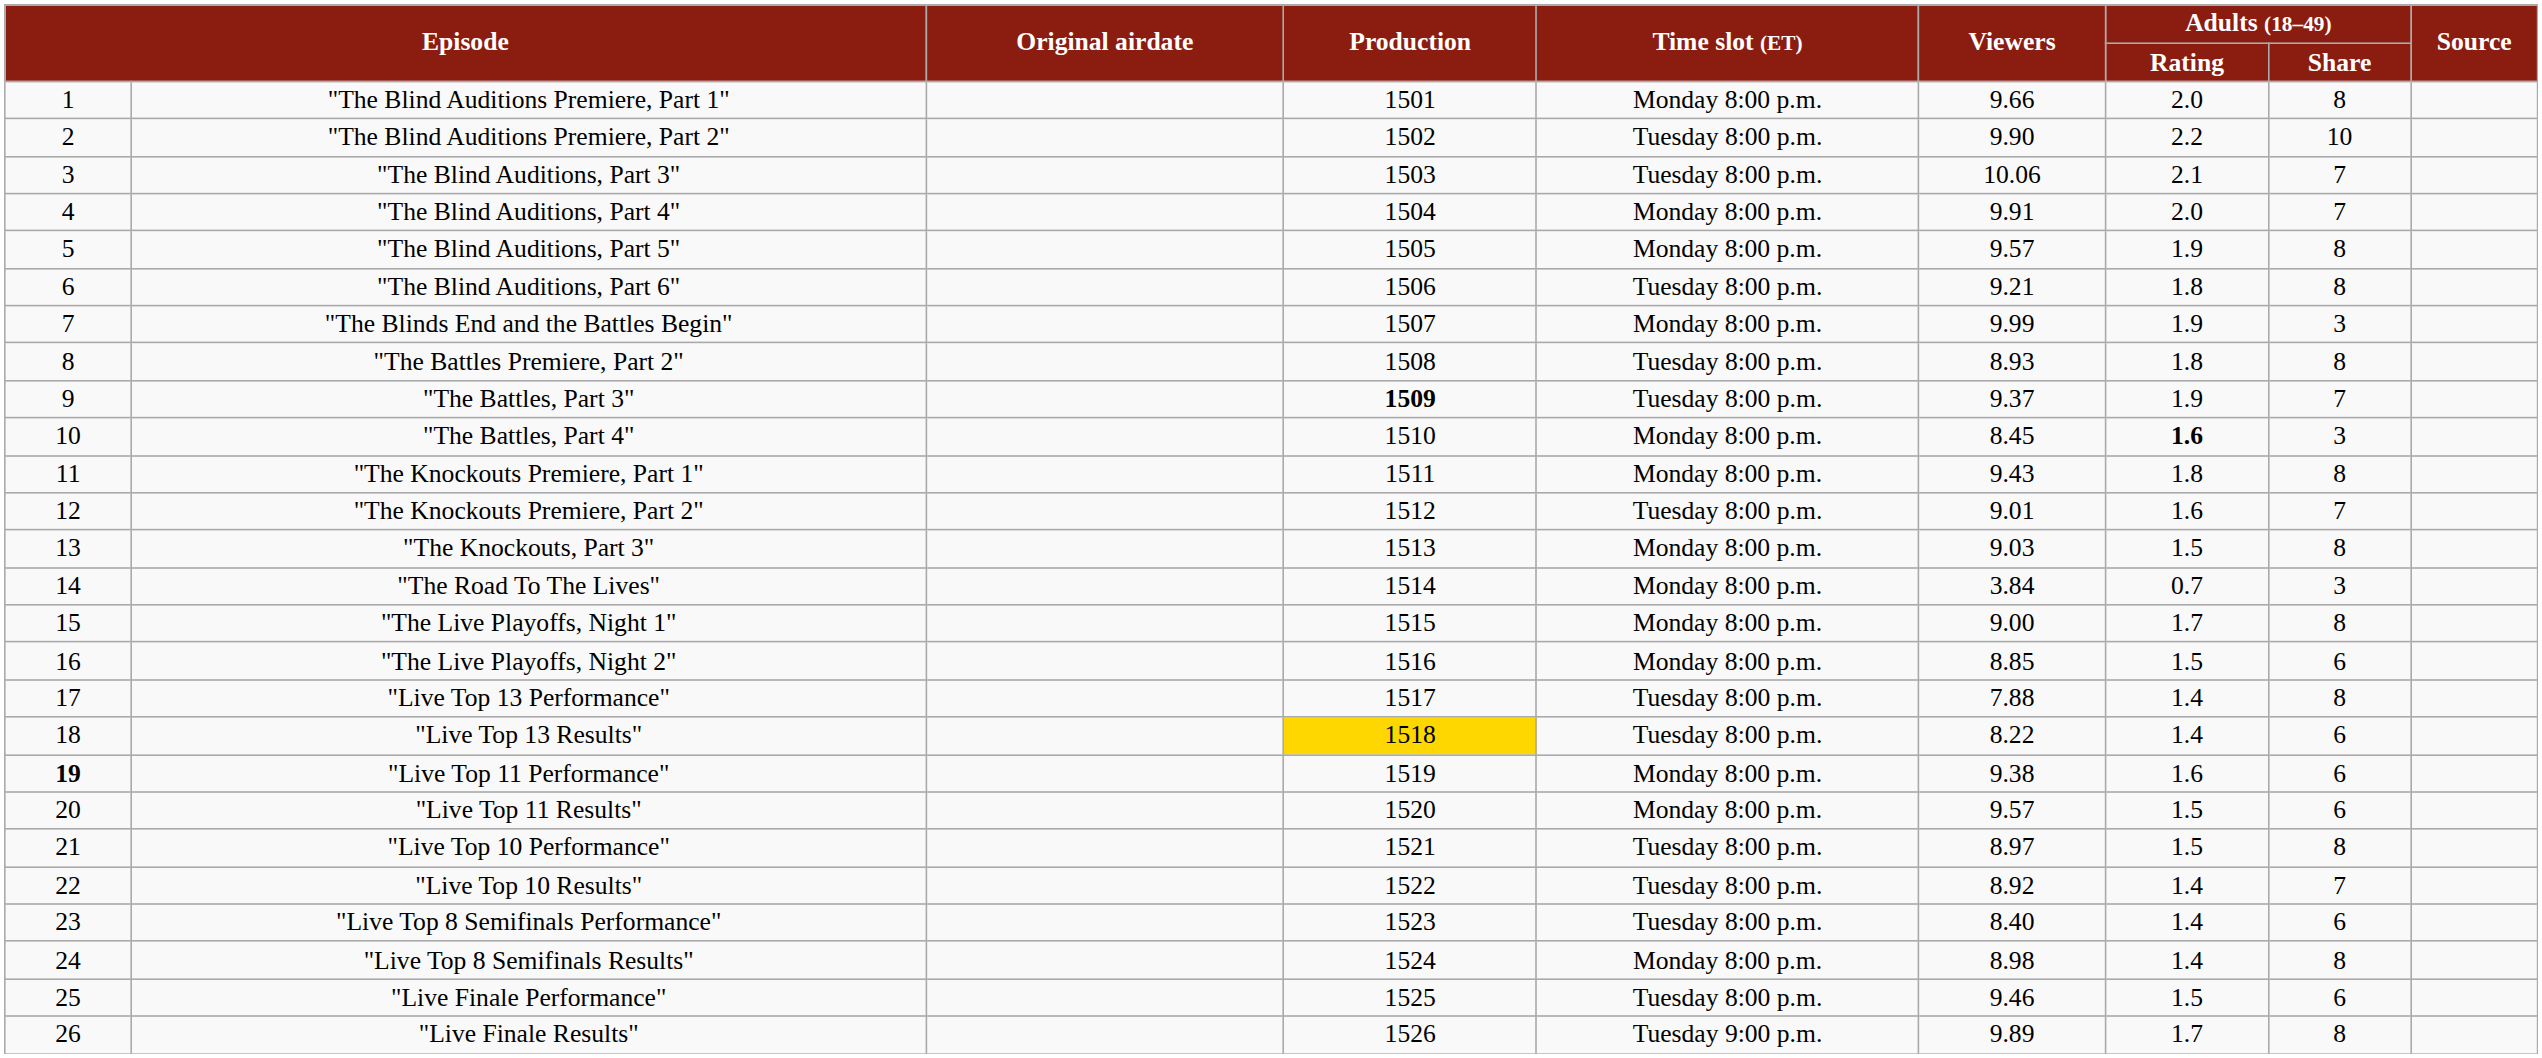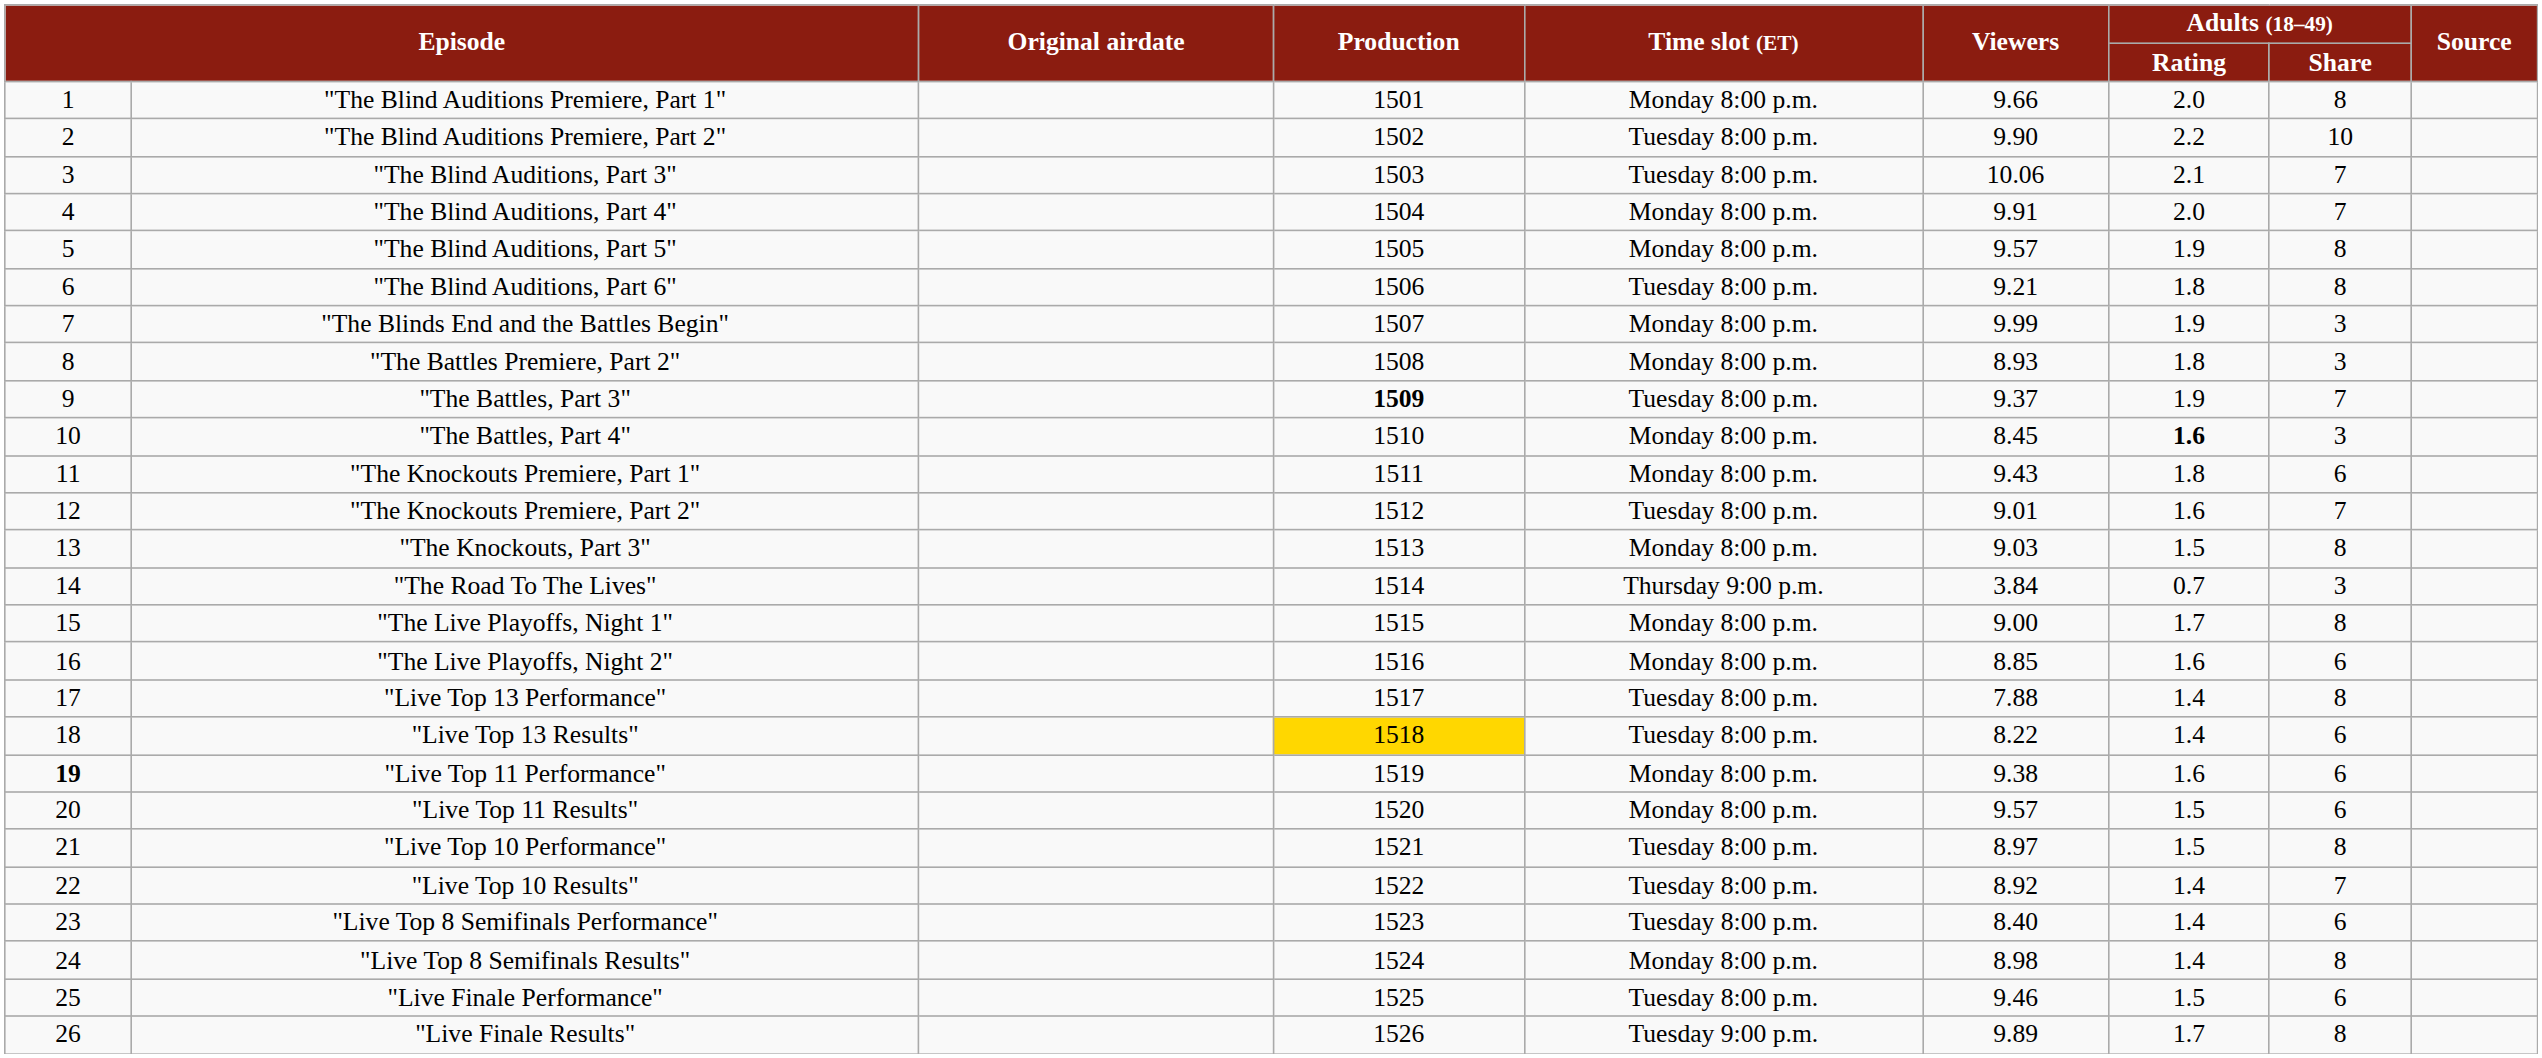 <table class="wikitable" style="text-align:center; line-height:16px; width:100%;">
 <tr>
 <th style="background:#8b1c10; color:white;" rowspan="2" colspan="2">Episode</th>
 <th style="background:#8b1c10; color:white;" rowspan="2">Original airdate</th>
 <th style="background:#8b1c10; color:white;" rowspan="2">Production</th>
 <th style="background:#8b1c10; color:white;" rowspan="2">Time slot <small>(ET)</small></th>
 <th style="background:#8b1c10; color:white;" rowspan="2">Viewers<br><small></small></th>
 <th style="background:#8b1c10; color:white;" colspan="2">Adults <small>(18–49)</small></th>
 <th rowspan="2" style="background:#8b1c10; color:white; width:05%;">Source</th>
 </tr>
 <tr>
 <th style="background:#8b1c10; color:white;">Rating</th>
 <th style="background:#8b1c10; color:white;">Share</th>
 </tr>
 <tr>
 <td style="width:05%;">1</td>
 <td>"The Blind Auditions Premiere, Part 1"</td>
 <td></td>
 <td>1501</td>
 <td>Monday 8:00 p.m.</td>
 <td>9.66</td>
 <td>2.0</td>
 <td>8</td>
 <td></td>
 </tr>
 <tr>
 <td style="width:05%;">2</td>
 <td>"The Blind Auditions Premiere, Part 2"</td>
 <td></td>
 <td>1502</td>
 <td>Tuesday 8:00 p.m.</td>
 <td>9.90</td>
 <td>2.2</td>
 <td>10</td>
 <td></td>
 </tr>
 <tr>
 <td style="width:05%;">3</td>
 <td>"The Blind Auditions, Part 3"</td>
 <td></td>
 <td>1503</td>
 <td>Tuesday 8:00 p.m.</td>
 <td>10.06</td>
 <td>2.1</td>
 <td>7</td>
 <td></td>
 </tr>
 <tr>
 <td style="width:05%;">4</td>
 <td>"The Blind Auditions, Part 4"</td>
 <td></td>
 <td>1504</td>
 <td>Monday 8:00 p.m.</td>
 <td>9.91</td>
 <td>2.0</td>
 <td>7</td>
 <td></td>
 </tr>
 <tr>
 <td style="width:05%;">5</td>
 <td>"The Blind Auditions, Part 5"</td>
 <td></td>
 <td>1505</td>
 <td>Monday 8:00 p.m.</td>
 <td>9.57</td>
 <td>1.9</td>
 <td>8</td>
 <td></td>
 </tr>
 <tr>
 <td style="width:05%;">6</td>
 <td>"The Blind Auditions, Part 6"</td>
 <td></td>
 <td>1506</td>
 <td>Tuesday 8:00 p.m.</td>
 <td>9.21</td>
 <td>1.8</td>
 <td>8</td>
 <td></td>
 </tr>
 <tr>
 <td style="width:05%;">7</td>
 <td>"The Blinds End and the Battles Begin"</td>
 <td></td>
 <td>1507</td>
 <td>Monday 8:00 p.m.</td>
 <td>9.99</td>
 <td>1.9</td>
 <td>3</td>
 <td></td>
 </tr>
 <tr>
 <td style="width:05%;">8</td>
 <td>"The Battles Premiere, Part 2"</td>
 <td></td>
 <td>1508</td>
-<td>Tuesday 8:00 p.m.</td>
+<td>Monday 8:00 p.m.</td>
 <td>8.93</td>
 <td>1.8</td>
-<td>8</td>
+<td>3</td>
 <td></td>
 </tr>
 <tr>
 <td style="width:05%;">9</td>
 <td>"The Battles, Part 3"</td>
 <td></td>
 <td><strong>1509</strong></td>
 <td>Tuesday 8:00 p.m.</td>
 <td>9.37</td>
 <td>1.9</td>
 <td>7</td>
 <td></td>
 </tr>
 <tr>
 <td style="width:05%;">10</td>
 <td>"The Battles, Part 4"</td>
 <td></td>
 <td>1510</td>
 <td>Monday 8:00 p.m.</td>
 <td>8.45</td>
 <td><strong>1.6</strong></td>
 <td>3</td>
 <td></td>
 </tr>
 <tr>
 <td style="width:05%;">11</td>
 <td>"The Knockouts Premiere, Part 1"</td>
 <td></td>
 <td>1511</td>
 <td>Monday 8:00 p.m.</td>
 <td>9.43</td>
 <td>1.8</td>
-<td>8</td>
+<td>6</td>
 <td></td>
 </tr>
 <tr>
 <td style="width:05%;">12</td>
 <td>"The Knockouts Premiere, Part 2"</td>
 <td></td>
 <td>1512</td>
 <td>Tuesday 8:00 p.m.</td>
 <td>9.01</td>
 <td>1.6</td>
 <td>7</td>
 <td></td>
 </tr>
 <tr>
 <td style="width:05%;">13</td>
 <td>"The Knockouts, Part 3"</td>
 <td></td>
 <td>1513</td>
 <td>Monday 8:00 p.m.</td>
 <td>9.03</td>
 <td>1.5</td>
 <td>8</td>
 <td></td>
 </tr>
 <tr>
 <td style="width:05%;">14</td>
 <td>"The Road To The Lives"</td>
 <td></td>
 <td>1514</td>
-<td>Monday 8:00 p.m.</td>
+<td>Thursday 9:00 p.m.</td>
 <td>3.84</td>
 <td>0.7</td>
 <td>3</td>
 <td></td>
 </tr>
 <tr>
 <td style="width:05%;">15</td>
 <td>"The Live Playoffs, Night 1"</td>
 <td></td>
 <td>1515</td>
 <td>Monday 8:00 p.m.</td>
 <td>9.00</td>
 <td>1.7</td>
 <td>8</td>
 <td></td>
 </tr>
 <tr>
 <td style="width:05%;">16</td>
 <td>"The Live Playoffs, Night 2"</td>
 <td></td>
 <td>1516</td>
 <td>Monday 8:00 p.m.</td>
 <td>8.85</td>
-<td>1.5</td>
+<td>1.6</td>
 <td>6</td>
 <td></td>
 </tr>
 <tr>
 <td style="width:05%;">17</td>
 <td>"Live Top 13 Performance"</td>
 <td></td>
 <td>1517</td>
 <td>Tuesday 8:00 p.m.</td>
 <td>7.88</td>
 <td>1.4</td>
 <td>8</td>
 <td></td>
 </tr>
 <tr>
 <td style="width:05%;">18</td>
 <td>"Live Top 13 Results"</td>
 <td></td>
 <td style="background: gold;">1518</td>
 <td>Tuesday 8:00 p.m.</td>
 <td>8.22</td>
 <td>1.4</td>
 <td>6</td>
 <td></td>
 </tr>
 <tr>
 <td style="width:05%;"><strong>19</strong></td>
 <td>"Live Top 11 Performance"</td>
 <td></td>
 <td>1519</td>
 <td>Monday 8:00 p.m.</td>
 <td>9.38</td>
 <td>1.6</td>
 <td>6</td>
 <td></td>
 </tr>
 <tr>
 <td style="width:05%;">20</td>
 <td>"Live Top 11 Results"</td>
 <td></td>
 <td>1520</td>
 <td>Monday 8:00 p.m.</td>
 <td>9.57</td>
 <td>1.5</td>
 <td>6</td>
 <td></td>
 </tr>
 <tr>
 <td style="width:05%;">21</td>
 <td>"Live Top 10 Performance"</td>
 <td></td>
 <td>1521</td>
 <td>Tuesday 8:00 p.m.</td>
 <td>8.97</td>
 <td>1.5</td>
 <td>8</td>
 <td></td>
 </tr>
 <tr>
 <td style="width:05%;">22</td>
 <td>"Live Top 10 Results"</td>
 <td></td>
 <td>1522</td>
 <td>Tuesday 8:00 p.m.</td>
 <td>8.92</td>
 <td>1.4</td>
 <td>7</td>
 <td></td>
 </tr>
 <tr>
 <td style="width:05%;">23</td>
 <td>"Live Top 8 Semifinals Performance"</td>
 <td></td>
 <td>1523</td>
 <td>Tuesday 8:00 p.m.</td>
 <td>8.40</td>
 <td>1.4</td>
 <td>6</td>
 <td></td>
 </tr>
 <tr>
 <td style="width:05%;">24</td>
 <td>"Live Top 8 Semifinals Results"</td>
 <td></td>
 <td>1524</td>
 <td>Monday 8:00 p.m.</td>
 <td>8.98</td>
 <td>1.4</td>
 <td>8</td>
 <td></td>
 </tr>
 <tr>
 <td style="width:05%;">25</td>
 <td>"Live Finale Performance"</td>
 <td></td>
 <td>1525</td>
 <td>Tuesday 8:00 p.m.</td>
 <td>9.46</td>
 <td>1.5</td>
 <td>6</td>
 <td></td>
 </tr>
 <tr>
 <td style="width:05%;">26</td>
 <td>"Live Finale Results"</td>
 <td></td>
 <td>1526</td>
 <td>Tuesday 9:00 p.m.</td>
 <td>9.89</td>
 <td>1.7</td>
 <td>8</td>
 <td></td>
 </tr>
 <tr>
 </tr>
 </table>
